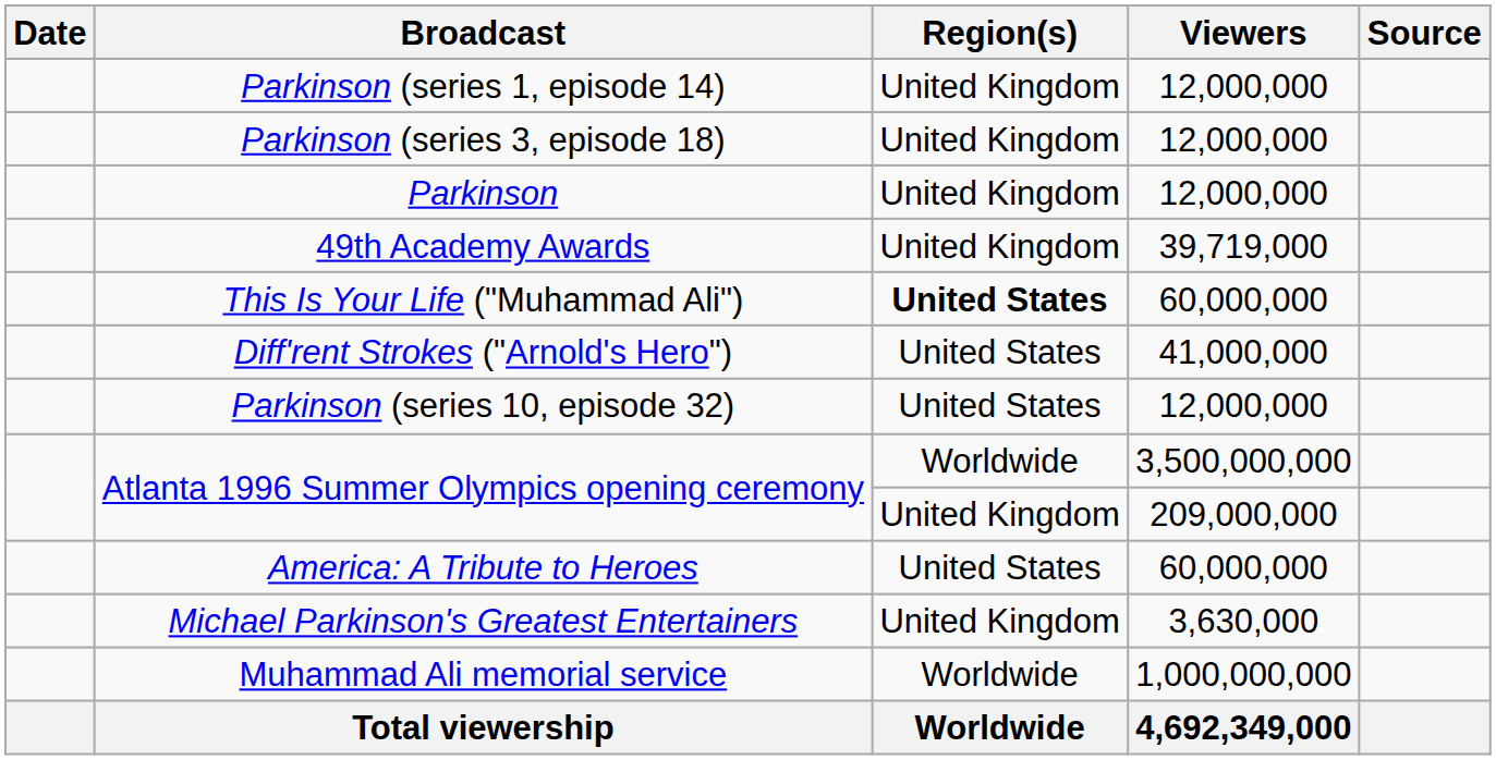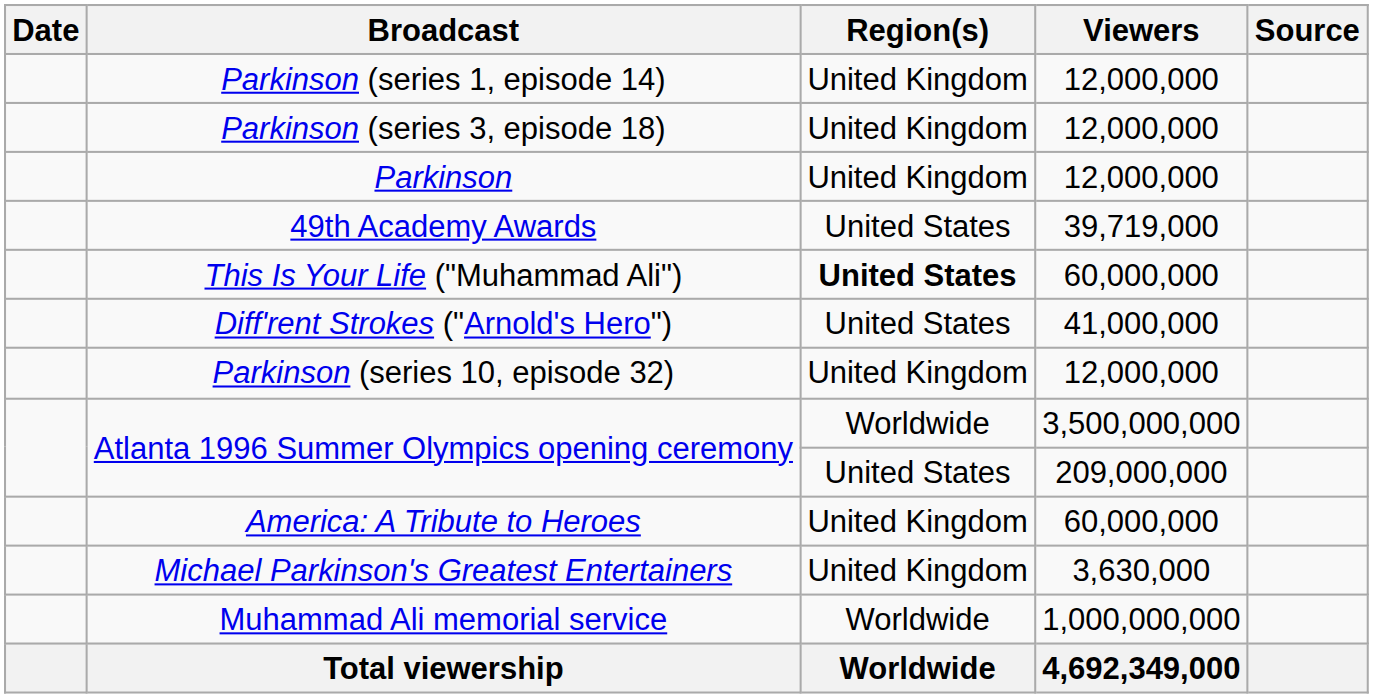 <table class="wikitable sortable" style="text-align:center; font-size:95%">
 <tr>
 <th>Date</th>
 <th>Broadcast</th>
 <th>Region(s)</th>
 <th>Viewers</th>
 <th>Source</th>
 </tr>
 <tr>
 <td></td>
 <td><em><a href='#'>Parkinson</a></em> (series 1, episode 14)</td>
 <td>United Kingdom</td>
 <td>12,000,000</td>
 <td></td>
 </tr>
 <tr>
 <td></td>
 <td><em><a href='#'>Parkinson</a></em> (series 3, episode 18)</td>
 <td>United Kingdom</td>
 <td>12,000,000</td>
 <td></td>
 </tr>
 <tr>
 <td></td>
 <td><em><a href='#'>Parkinson</a></em></td>
 <td>United Kingdom</td>
 <td>12,000,000</td>
 <td></td>
 </tr>
 <tr>
 <td></td>
 <td><a href='#'>49th Academy Awards</a></td>
-<td>United Kingdom</td>
+<td>United States</td>
 <td>39,719,000</td>
 <td></td>
 </tr>
 <tr>
 <td></td>
 <td><em><a href='#'>This Is Your Life</a></em> ("Muhammad Ali")</td>
 <td><strong>United States</strong></td>
 <td>60,000,000</td>
 <td></td>
 </tr>
 <tr>
 <td></td>
 <td><em><a href='#'>Diff'rent Strokes</a></em> ("<a href='#'>Arnold's Hero</a>")</td>
 <td>United States</td>
 <td>41,000,000</td>
 <td></td>
 </tr>
 <tr>
 <td></td>
 <td><em><a href='#'>Parkinson</a></em> (series 10, episode 32)</td>
-<td>United States</td>
+<td>United Kingdom</td>
 <td>12,000,000</td>
 <td></td>
 </tr>
 <tr>
 <td rowspan="2"></td>
 <td rowspan="2"><a href='#'>Atlanta 1996 Summer Olympics opening ceremony</a></td>
 <td>Worldwide</td>
 <td>3,500,000,000</td>
 <td></td>
 </tr>
 <tr>
-<td>United Kingdom</td>
+<td>United States</td>
 <td>209,000,000</td>
 <td></td>
 </tr>
 <tr>
 <td></td>
 <td><em><a href='#'>America: A Tribute to Heroes</a></em></td>
-<td>United States</td>
+<td>United Kingdom</td>
 <td>60,000,000</td>
 <td></td>
 </tr>
 <tr>
 <td></td>
 <td><em><a href='#'>Michael Parkinson's Greatest Entertainers</a></em></td>
 <td>United Kingdom</td>
 <td>3,630,000</td>
 <td></td>
 </tr>
 <tr>
 <td></td>
 <td><a href='#'>Muhammad Ali memorial service</a></td>
 <td>Worldwide</td>
 <td>1,000,000,000</td>
 <td></td>
 </tr>
 <tr>
 <th></th>
 <th>Total viewership</th>
 <th>Worldwide</th>
 <th>4,692,349,000</th>
 <th></th>
 </tr>
 </table>
